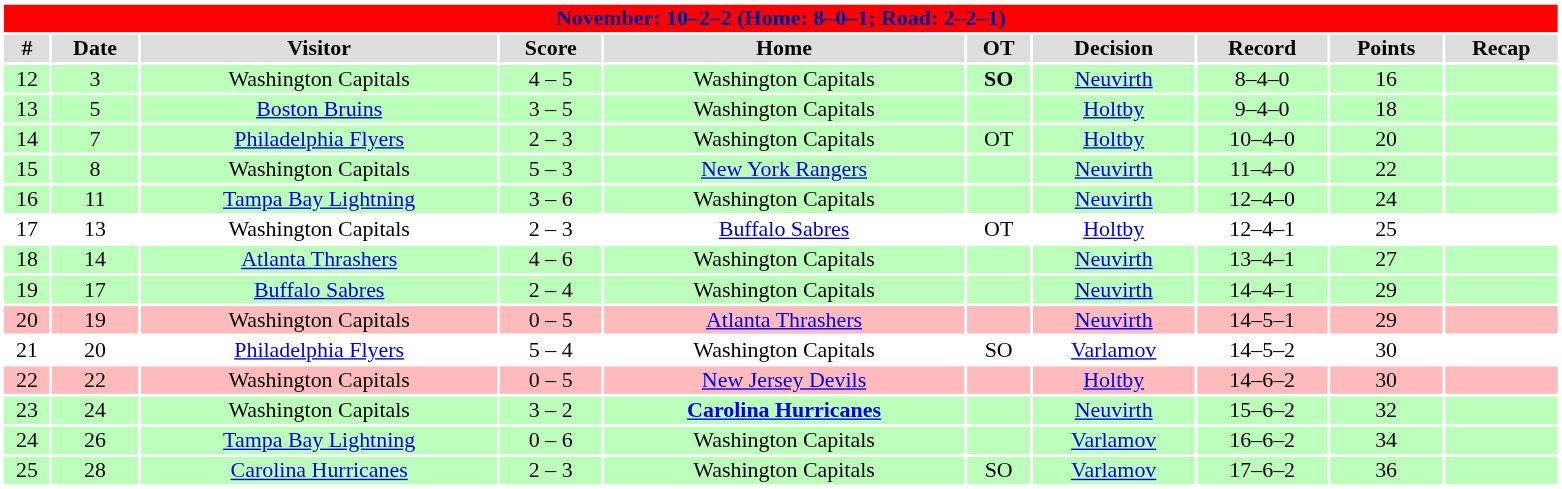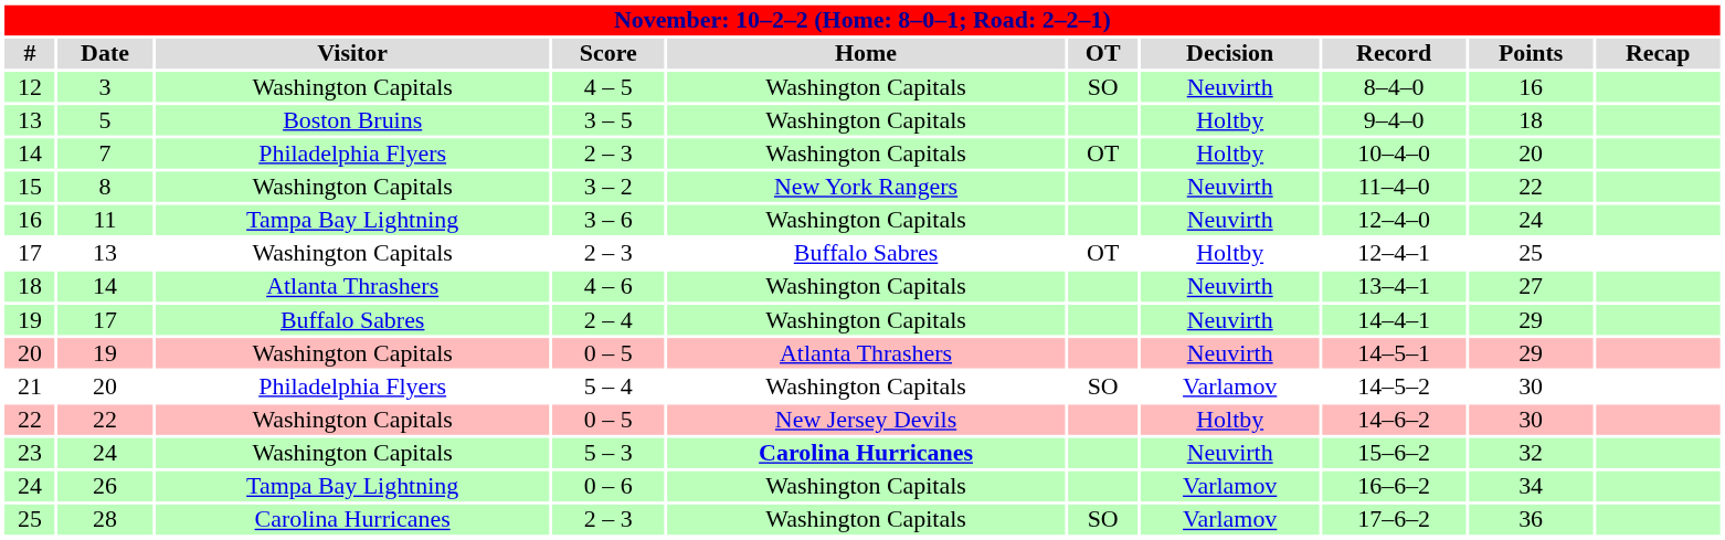 <table class="toccolours collapsible collapsed" width=90% style="clear:both; margin:1.5em auto; text-align:center">
 <tr>
 <th colspan=11 style="background:#FF0000; color:#000099;">November: 10–2–2 (Home: 8–0–1; Road: 2–2–1)</th>
 </tr>
 <tr align="center" bgcolor="#dddddd">
 <td><strong>#</strong></td>
 <td><strong>Date</strong></td>
 <td><strong>Visitor</strong></td>
 <td><strong>Score</strong></td>
 <td><strong>Home</strong></td>
 <td><strong>OT</strong></td>
 <td><strong>Decision</strong></td>
 <td><strong>Record</strong></td>
 <td><strong>Points</strong></td>
 <td><strong>Recap</strong></td>
 </tr>
 <tr style="text-align:center; background:#bfb;">
 <td>12</td>
 <td>3</td>
 <td>Washington Capitals</td>
 <td>4 – 5</td>
 <td>Washington Capitals</td>
-<td><strong>SO</strong></td>
+<td>SO</td>
 <td><a href='#'>Neuvirth</a></td>
 <td>8–4–0</td>
 <td>16</td>
 <td></td>
 </tr>
 <tr style="text-align:center; background:#bfb;">
 <td>13</td>
 <td>5</td>
 <td><a href='#'>Boston Bruins</a></td>
 <td>3 – 5</td>
 <td>Washington Capitals</td>
 <td></td>
 <td><a href='#'>Holtby</a></td>
 <td>9–4–0</td>
 <td>18</td>
 <td></td>
 </tr>
 <tr style="text-align:center; background:#bfb;">
 <td>14</td>
 <td>7</td>
 <td><a href='#'>Philadelphia Flyers</a></td>
 <td>2 – 3</td>
 <td>Washington Capitals</td>
 <td>OT</td>
 <td><a href='#'>Holtby</a></td>
 <td>10–4–0</td>
 <td>20</td>
 <td></td>
 </tr>
 <tr style="text-align:center; background:#bfb;">
 <td>15</td>
 <td>8</td>
 <td>Washington Capitals</td>
-<td>5 – 3</td>
+<td>3 – 2</td>
 <td><a href='#'>New York Rangers</a></td>
 <td></td>
 <td><a href='#'>Neuvirth</a></td>
 <td>11–4–0</td>
 <td>22</td>
 <td></td>
 </tr>
 <tr style="text-align:center; background:#bfb;">
 <td>16</td>
 <td>11</td>
 <td><a href='#'>Tampa Bay Lightning</a></td>
 <td>3 – 6</td>
 <td>Washington Capitals</td>
 <td></td>
 <td><a href='#'>Neuvirth</a></td>
 <td>12–4–0</td>
 <td>24</td>
 <td></td>
 </tr>
 <tr style="text-align:center; background:">
 <td>17</td>
 <td>13</td>
 <td>Washington Capitals</td>
 <td>2 – 3</td>
 <td><a href='#'>Buffalo Sabres</a></td>
 <td>OT</td>
 <td><a href='#'>Holtby</a></td>
 <td>12–4–1</td>
 <td>25</td>
 <td></td>
 </tr>
 <tr style="text-align:center; background:#bfb;">
 <td>18</td>
 <td>14</td>
 <td><a href='#'>Atlanta Thrashers</a></td>
 <td>4 – 6</td>
 <td>Washington Capitals</td>
 <td></td>
 <td><a href='#'>Neuvirth</a></td>
 <td>13–4–1</td>
 <td>27</td>
 <td></td>
 </tr>
 <tr style="text-align:center; background:#bfb;">
 <td>19</td>
 <td>17</td>
 <td><a href='#'>Buffalo Sabres</a></td>
 <td>2 – 4</td>
 <td>Washington Capitals</td>
 <td></td>
 <td><a href='#'>Neuvirth</a></td>
 <td>14–4–1</td>
 <td>29</td>
 <td></td>
 </tr>
 <tr style="text-align:center; background:#fbb;">
 <td>20</td>
 <td>19</td>
 <td>Washington Capitals</td>
 <td>0 – 5</td>
 <td><a href='#'>Atlanta Thrashers</a></td>
 <td></td>
 <td><a href='#'>Neuvirth</a></td>
 <td>14–5–1</td>
 <td>29</td>
 <td></td>
 </tr>
 <tr align="center" bgcolor="">
 <td>21</td>
 <td>20</td>
 <td><a href='#'>Philadelphia Flyers</a></td>
 <td>5 – 4</td>
 <td>Washington Capitals</td>
 <td>SO</td>
 <td><a href='#'>Varlamov</a></td>
 <td>14–5–2</td>
 <td>30</td>
 <td></td>
 </tr>
 <tr style="text-align:center; background:#fbb;">
 <td>22</td>
 <td>22</td>
 <td>Washington Capitals</td>
 <td>0 – 5</td>
 <td><a href='#'>New Jersey Devils</a></td>
 <td></td>
 <td><a href='#'>Holtby</a></td>
 <td>14–6–2</td>
 <td>30</td>
 <td></td>
 </tr>
 <tr style="text-align:center; background:#bfb;">
 <td>23</td>
 <td>24</td>
 <td>Washington Capitals</td>
-<td>3 – 2</td>
+<td>5 – 3</td>
 <td><strong><a href='#'>Carolina Hurricanes</a></strong></td>
 <td></td>
 <td><a href='#'>Neuvirth</a></td>
 <td>15–6–2</td>
 <td>32</td>
 <td></td>
 </tr>
 <tr style="text-align:center; background:#bfb;">
 <td>24</td>
 <td>26</td>
 <td><a href='#'>Tampa Bay Lightning</a></td>
 <td>0 – 6</td>
 <td>Washington Capitals</td>
 <td></td>
 <td><a href='#'>Varlamov</a></td>
 <td>16–6–2</td>
 <td>34</td>
 <td></td>
 </tr>
 <tr style="text-align:center; background:#bfb;">
 <td>25</td>
 <td>28</td>
 <td><a href='#'>Carolina Hurricanes</a></td>
 <td>2 – 3</td>
 <td>Washington Capitals</td>
 <td>SO</td>
 <td><a href='#'>Varlamov</a></td>
 <td>17–6–2</td>
 <td>36</td>
 <td></td>
 </tr>
 </table>
